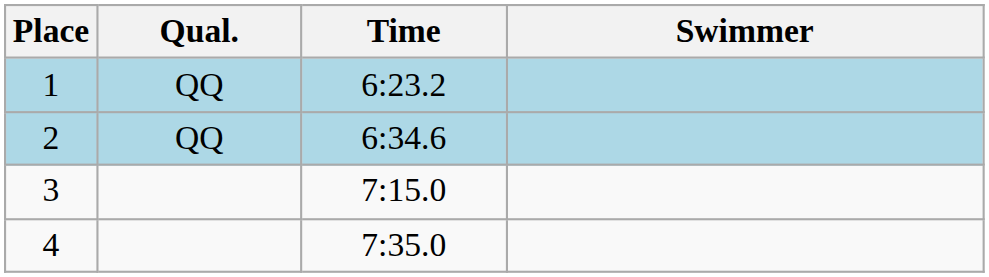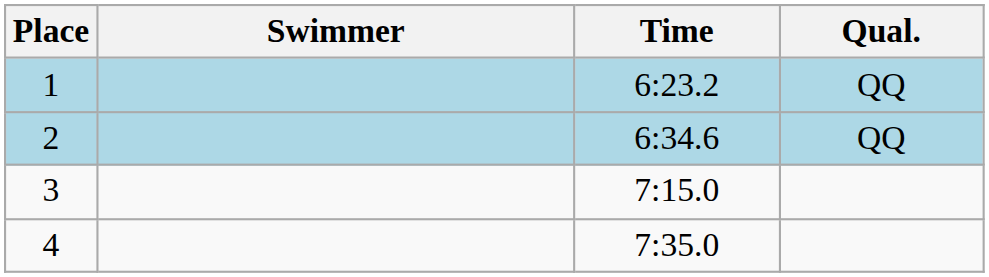 <table class=wikitable style="text-align:center">
 <tr>
 <th>Place</th>
+<th width=220>Swimmer</th>
+<th width=90>Time</th>
 <th width=90>Qual.</th>
-<th width=90>Time</th>
-<th width=220>Swimmer</th>
 </tr>
 <tr bgcolor=lightblue>
 <td>1</td>
+<td align=left></td>
+<td>6:23.2</td>
 <td>QQ</td>
-<td>6:23.2</td>
-<td align=left></td>
 </tr>
 <tr bgcolor=lightblue>
 <td>2</td>
+<td align=left></td>
+<td>6:34.6</td>
 <td>QQ</td>
-<td>6:34.6</td>
-<td align=left></td>
 </tr>
 <tr>
 <td>3</td>
+<td align=left></td>
+<td>7:15.0</td>
 <td></td>
-<td>7:15.0</td>
-<td align=left></td>
 </tr>
 <tr>
 <td>4</td>
+<td align=left></td>
+<td>7:35.0</td>
 <td></td>
-<td>7:35.0</td>
-<td align=left></td>
 </tr>
 </table>
